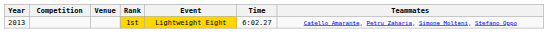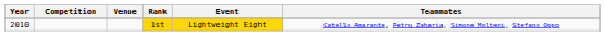 <table class="wikitable" width=70% style="font-size:88%; text-align:center;">
 <tr>
 <th>Year</th>
 <th>Competition</th>
 <th>Venue</th>
 <th>Rank</th>
 <th>Event</th>
-<th>Time</th>
 <th>Teammates</th>
 </tr>
 <tr>
-<td>2013</td>
+<td>2010</td>
 <td align=left></td>
 <td align=left></td>
 <td bgcolor=gold>1st</td>
 <td style="background: gold;">Lightweight Eight</td>
-<td>6:02.27</td>
 <td><small><a href='#'>Catello Amarante</a>, <a href='#'>Petru Zaharia</a>, <a href='#'>Simone Molteni</a>, <a href='#'>Stefano Oppo</a><br></small></td>
 </tr>
 </table>
